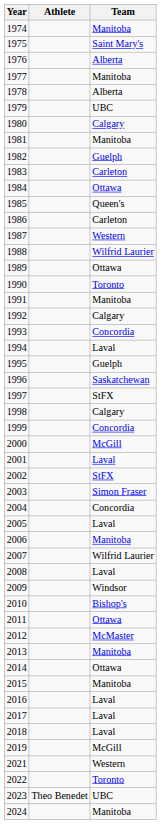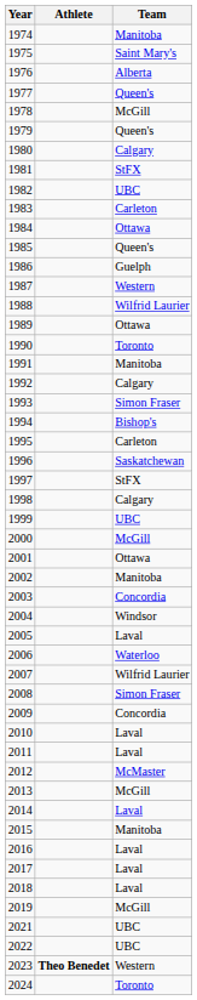 <table class="wikitable sortable">
 <tr>
 <th>Year</th>
 <th>Athlete</th>
 <th>Team</th>
 </tr>
 <tr>
 <td>1974</td>
 <td></td>
 <td><a href='#'>Manitoba</a></td>
 </tr>
 <tr>
 <td>1975</td>
 <td></td>
 <td><a href='#'>Saint Mary's</a></td>
 </tr>
 <tr>
 <td>1976</td>
 <td></td>
 <td><a href='#'>Alberta</a></td>
 </tr>
 <tr>
 <td>1977</td>
 <td></td>
-<td>Manitoba</td>
+<td><a href='#'>Queen's</a></td>
 </tr>
 <tr>
 <td>1978</td>
 <td></td>
-<td>Alberta</td>
+<td>McGill</td>
 </tr>
 <tr>
 <td>1979</td>
 <td></td>
-<td>UBC<br></td>
+<td>Queen's</td>
 </tr>
 <tr>
 <td>1980</td>
 <td></td>
 <td><a href='#'>Calgary</a></td>
 </tr>
 <tr>
 <td>1981</td>
 <td></td>
-<td>Manitoba</td>
+<td><a href='#'>StFX</a></td>
 </tr>
 <tr>
 <td>1982</td>
 <td></td>
-<td><a href='#'>Guelph</a></td>
+<td><a href='#'>UBC</a></td>
 </tr>
 <tr>
 <td>1983</td>
 <td></td>
 <td><a href='#'>Carleton</a></td>
 </tr>
 <tr>
 <td>1984</td>
 <td></td>
 <td><a href='#'>Ottawa</a></td>
 </tr>
 <tr>
 <td>1985</td>
 <td></td>
 <td>Queen's</td>
 </tr>
 <tr>
 <td>1986</td>
 <td></td>
-<td>Carleton</td>
+<td>Guelph</td>
 </tr>
 <tr>
 <td>1987</td>
 <td></td>
 <td><a href='#'>Western</a></td>
 </tr>
 <tr>
 <td>1988</td>
 <td></td>
 <td><a href='#'>Wilfrid Laurier</a></td>
 </tr>
 <tr>
 <td>1989</td>
 <td></td>
 <td>Ottawa</td>
 </tr>
 <tr>
 <td>1990</td>
 <td></td>
 <td><a href='#'>Toronto</a></td>
 </tr>
 <tr>
 <td>1991</td>
 <td></td>
 <td>Manitoba</td>
 </tr>
 <tr>
 <td>1992</td>
 <td></td>
 <td>Calgary</td>
 </tr>
 <tr>
 <td>1993</td>
 <td></td>
-<td><a href='#'>Concordia</a></td>
+<td><a href='#'>Simon Fraser</a></td>
 </tr>
 <tr>
 <td>1994</td>
 <td></td>
-<td>Laval</td>
+<td><a href='#'>Bishop's</a></td>
 </tr>
 <tr>
 <td>1995</td>
 <td></td>
-<td>Guelph</td>
+<td>Carleton</td>
 </tr>
 <tr>
 <td>1996</td>
 <td></td>
 <td><a href='#'>Saskatchewan</a></td>
 </tr>
 <tr>
 <td>1997</td>
 <td></td>
 <td>StFX</td>
 </tr>
 <tr>
 <td>1998</td>
 <td></td>
 <td>Calgary</td>
 </tr>
 <tr>
 <td>1999</td>
 <td></td>
-<td><a href='#'>Concordia</a></td>
+<td><a href='#'>UBC</a></td>
 </tr>
 <tr>
 <td>2000</td>
 <td></td>
 <td><a href='#'>McGill</a></td>
 </tr>
 <tr>
 <td>2001</td>
 <td></td>
-<td><a href='#'>Laval</a></td>
+<td>Ottawa</td>
 </tr>
 <tr>
 <td>2002</td>
 <td></td>
-<td><a href='#'>StFX</a></td>
+<td>Manitoba</td>
 </tr>
 <tr>
 <td>2003</td>
 <td></td>
-<td><a href='#'>Simon Fraser</a></td>
+<td><a href='#'>Concordia</a></td>
 </tr>
 <tr>
 <td>2004</td>
 <td></td>
-<td>Concordia</td>
+<td>Windsor</td>
 </tr>
 <tr>
 <td>2005</td>
 <td></td>
 <td>Laval</td>
 </tr>
 <tr>
 <td>2006</td>
 <td></td>
-<td><a href='#'>Manitoba</a></td>
+<td><a href='#'>Waterloo</a></td>
 </tr>
 <tr>
 <td>2007</td>
 <td></td>
 <td>Wilfrid Laurier</td>
 </tr>
 <tr>
 <td>2008</td>
 <td></td>
-<td>Laval</td>
+<td><a href='#'>Simon Fraser</a></td>
 </tr>
 <tr>
 <td>2009</td>
 <td></td>
-<td>Windsor</td>
+<td>Concordia</td>
 </tr>
 <tr>
 <td>2010</td>
 <td></td>
-<td><a href='#'>Bishop's</a></td>
+<td>Laval</td>
 </tr>
 <tr>
 <td>2011</td>
 <td></td>
-<td><a href='#'>Ottawa</a></td>
+<td>Laval</td>
 </tr>
 <tr>
 <td>2012</td>
 <td></td>
 <td><a href='#'>McMaster</a></td>
 </tr>
 <tr>
 <td>2013</td>
 <td></td>
-<td><a href='#'>Manitoba</a></td>
+<td>McGill</td>
 </tr>
 <tr>
 <td>2014</td>
 <td></td>
-<td>Ottawa</td>
+<td><a href='#'>Laval</a></td>
 </tr>
 <tr>
 <td>2015</td>
 <td></td>
 <td>Manitoba</td>
 </tr>
 <tr>
 <td>2016</td>
 <td></td>
 <td>Laval</td>
 </tr>
 <tr>
 <td>2017</td>
 <td></td>
 <td>Laval</td>
 </tr>
 <tr>
 <td>2018</td>
 <td></td>
 <td>Laval</td>
 </tr>
 <tr>
 <td>2019</td>
 <td></td>
 <td>McGill</td>
 </tr>
 <tr>
 <td>2021</td>
 <td></td>
-<td>Western</td>
+<td>UBC</td>
 </tr>
 <tr>
 <td>2022</td>
 <td></td>
-<td><a href='#'>Toronto</a></td>
+<td>UBC<br></td>
 </tr>
 <tr>
 <td>2023</td>
-<td>Theo Benedet</td>
-<td>UBC</td>
+<td><strong>Theo Benedet</strong></td>
+<td>Western</td>
 </tr>
 <tr>
 <td>2024</td>
 <td></td>
-<td>Manitoba</td>
+<td><a href='#'>Toronto</a></td>
 </tr>
 </table>
